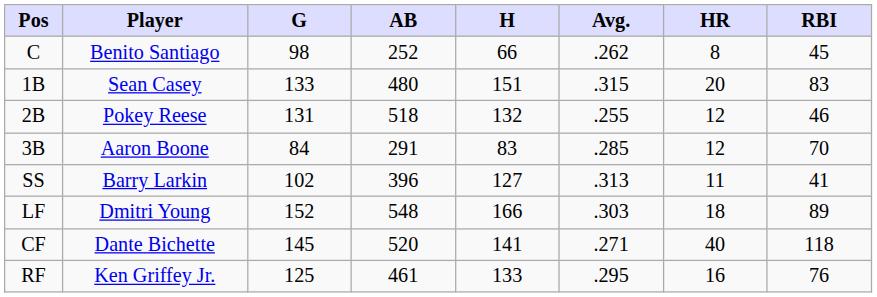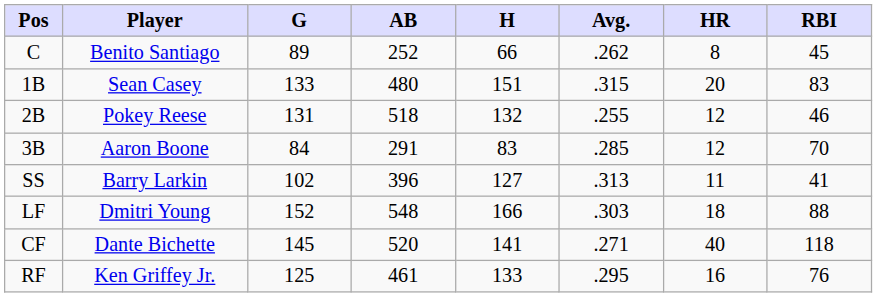 <table class="wikitable sortable">
 <tr>
 <th style="background:#ddf; width:5%;">Pos</th>
 <th style="background:#ddf; width:16%;">Player</th>
 <th style="background:#ddf; width:9%;">G</th>
 <th style="background:#ddf; width:9%;">AB</th>
 <th style="background:#ddf; width:9%;">H</th>
 <th style="background:#ddf; width:9%;">Avg.</th>
 <th style="background:#ddf; width:9%;">HR</th>
 <th style="background:#ddf; width:9%;">RBI</th>
 </tr>
 <tr style="text-align:center;">
 <td>C</td>
 <td><a href='#'>Benito Santiago</a></td>
-<td>98</td>
+<td>89</td>
 <td>252</td>
 <td>66</td>
 <td>.262</td>
 <td>8</td>
 <td>45</td>
 </tr>
 <tr style="text-align:center;">
 <td>1B</td>
 <td><a href='#'>Sean Casey</a></td>
 <td>133</td>
 <td>480</td>
 <td>151</td>
 <td>.315</td>
 <td>20</td>
 <td>83</td>
 </tr>
 <tr style="text-align:center;">
 <td>2B</td>
 <td><a href='#'>Pokey Reese</a></td>
 <td>131</td>
 <td>518</td>
 <td>132</td>
 <td>.255</td>
 <td>12</td>
 <td>46</td>
 </tr>
 <tr style="text-align:center;">
 <td>3B</td>
 <td><a href='#'>Aaron Boone</a></td>
 <td>84</td>
 <td>291</td>
 <td>83</td>
 <td>.285</td>
 <td>12</td>
 <td>70</td>
 </tr>
 <tr style="text-align:center;">
 <td>SS</td>
 <td><a href='#'>Barry Larkin</a></td>
 <td>102</td>
 <td>396</td>
 <td>127</td>
 <td>.313</td>
 <td>11</td>
 <td>41</td>
 </tr>
 <tr style="text-align:center;">
 <td>LF</td>
 <td><a href='#'>Dmitri Young</a></td>
 <td>152</td>
 <td>548</td>
 <td>166</td>
 <td>.303</td>
 <td>18</td>
-<td>89</td>
+<td>88</td>
 </tr>
 <tr style="text-align:center;">
 <td>CF</td>
 <td><a href='#'>Dante Bichette</a></td>
 <td>145</td>
 <td>520</td>
 <td>141</td>
 <td>.271</td>
 <td>40</td>
 <td>118</td>
 </tr>
 <tr style="text-align:center;">
 <td>RF</td>
 <td><a href='#'>Ken Griffey Jr.</a></td>
 <td>125</td>
 <td>461</td>
 <td>133</td>
 <td>.295</td>
 <td>16</td>
 <td>76</td>
 </tr>
 </table>
